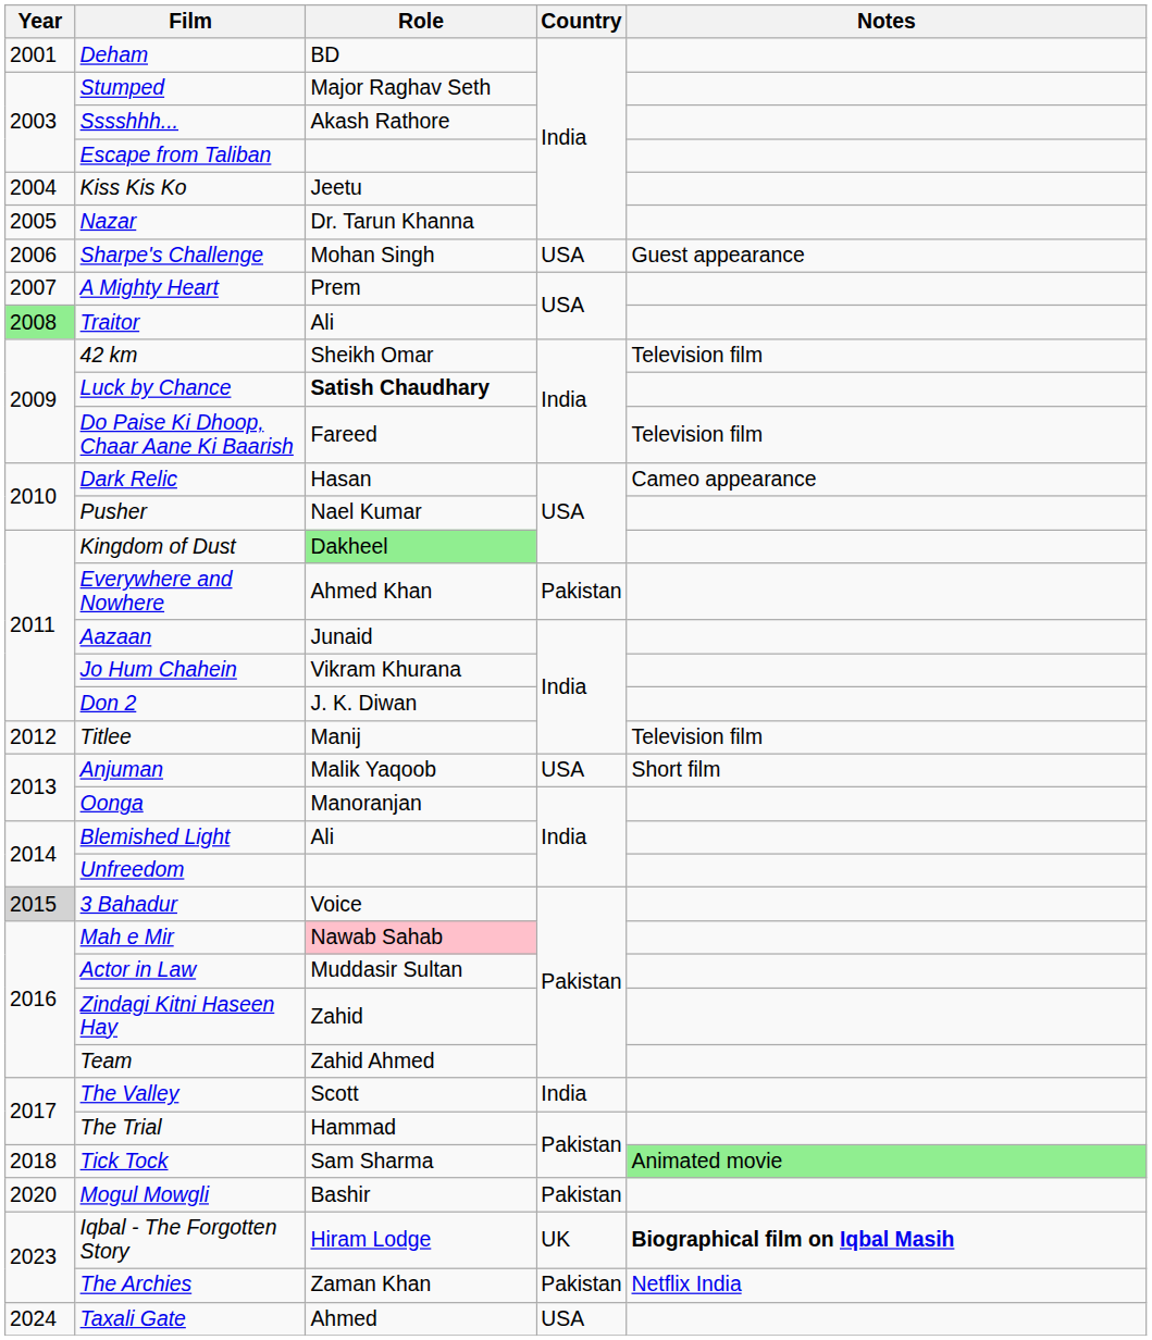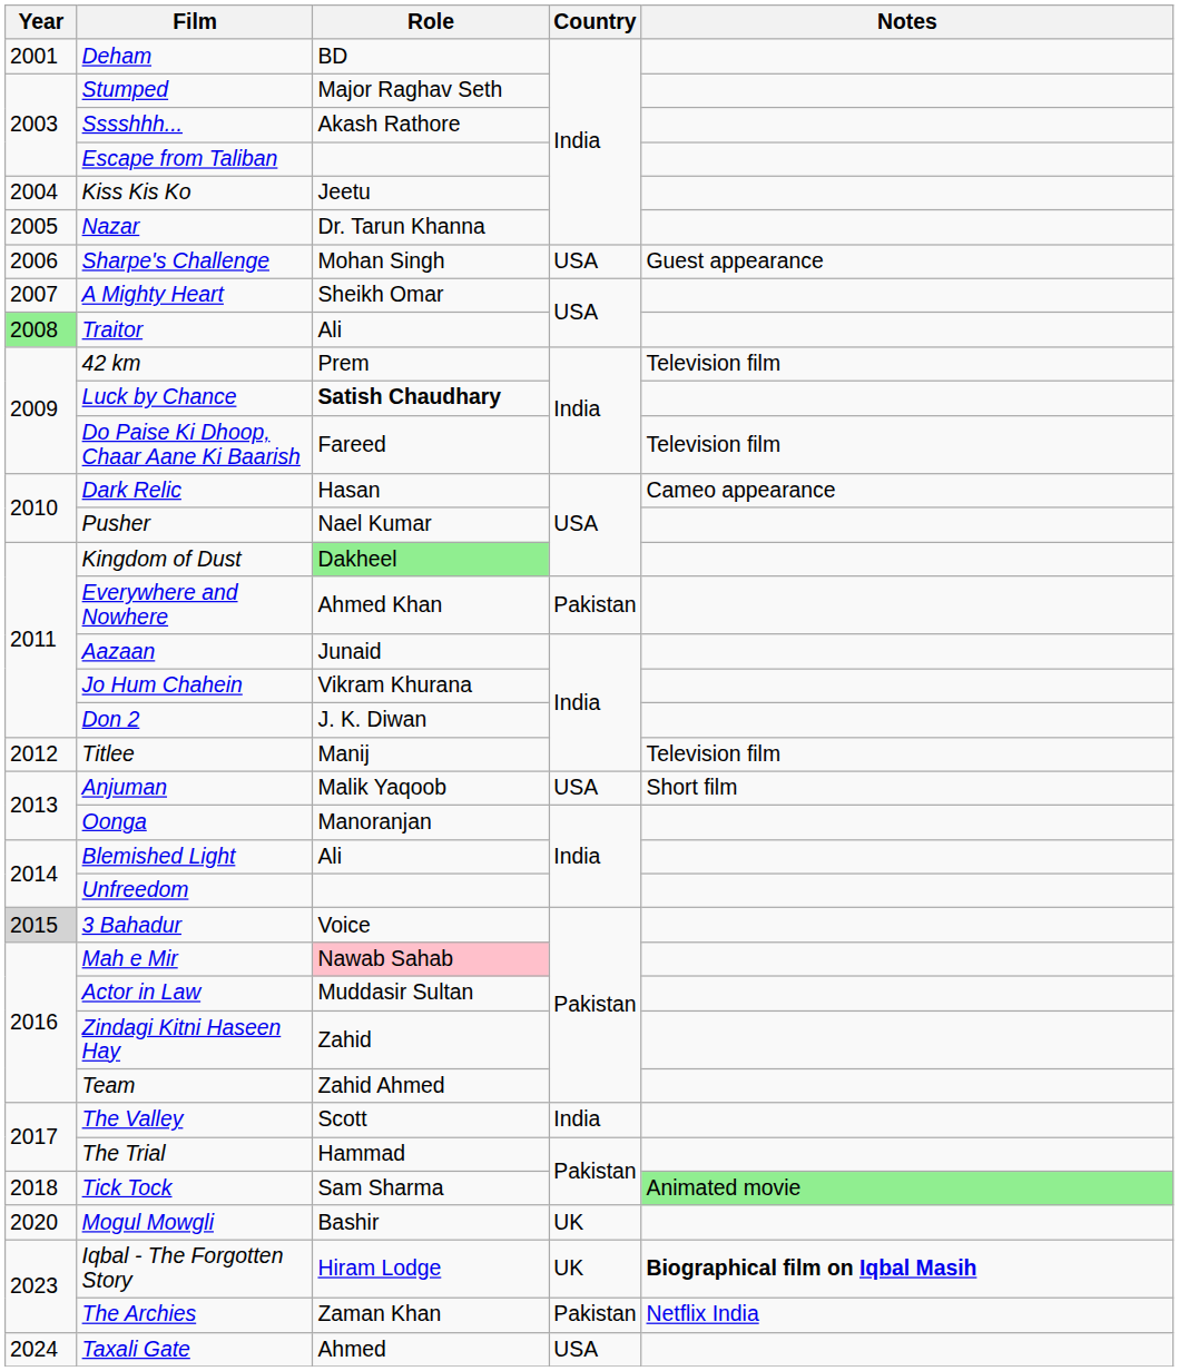 <table class="wikitable sortable">
 <tr>
 <th style="width:50px;">Year</th>
 <th style="width:200px;">Film</th>
 <th style="width:200px;">Role</th>
 <th>Country</th>
 <th class="unsortable" style="width:500px;">Notes</th>
 </tr>
 <tr>
 <td>2001</td>
 <td><em><a href='#'>Deham</a></em></td>
 <td>BD</td>
 <td rowspan="6">India</td>
 <td></td>
 </tr>
 <tr>
 <td rowspan="3">2003</td>
 <td><em><a href='#'>Stumped</a></em></td>
 <td>Major Raghav Seth</td>
 <td></td>
 </tr>
 <tr>
 <td><em><a href='#'>Sssshhh...</a></em></td>
 <td>Akash Rathore</td>
 <td></td>
 </tr>
 <tr>
 <td><em><a href='#'>Escape from Taliban</a></em></td>
 <td></td>
 <td></td>
 </tr>
 <tr>
 <td>2004</td>
 <td><em>Kiss Kis Ko</em></td>
 <td>Jeetu</td>
 <td></td>
 </tr>
 <tr>
 <td>2005</td>
 <td><em><a href='#'>Nazar</a></em></td>
 <td>Dr. Tarun Khanna</td>
 <td></td>
 </tr>
 <tr>
 <td>2006</td>
 <td><em><a href='#'>Sharpe's Challenge</a></em></td>
 <td>Mohan Singh</td>
 <td>USA</td>
 <td>Guest appearance</td>
 </tr>
 <tr>
 <td>2007</td>
 <td><em><a href='#'>A Mighty Heart</a></em></td>
-<td>Prem</td>
+<td>Sheikh Omar</td>
 <td rowspan="2">USA</td>
 <td></td>
 </tr>
 <tr>
 <td style="background: lightgreen;">2008</td>
 <td><em><a href='#'>Traitor</a></em></td>
 <td>Ali</td>
 <td></td>
 </tr>
 <tr>
 <td rowspan=3>2009</td>
 <td><em>42 km</em></td>
-<td>Sheikh Omar</td>
+<td>Prem</td>
 <td rowspan="3">India</td>
 <td>Television film</td>
 </tr>
 <tr>
 <td><em><a href='#'>Luck by Chance</a></em></td>
 <td><strong>Satish Chaudhary</strong></td>
 <td></td>
 </tr>
 <tr>
 <td><em><a href='#'>Do Paise Ki Dhoop, Chaar Aane Ki Baarish</a></em></td>
 <td>Fareed</td>
 <td>Television film</td>
 </tr>
 <tr>
 <td rowspan=2>2010</td>
 <td><em><a href='#'>Dark Relic</a></em></td>
 <td>Hasan</td>
 <td rowspan="3">USA</td>
 <td>Cameo appearance</td>
 </tr>
 <tr>
 <td><em>Pusher</em></td>
 <td>Nael Kumar</td>
 <td></td>
 </tr>
 <tr>
 <td rowspan=5>2011</td>
 <td><em>Kingdom of Dust</em></td>
 <td style="background: lightgreen;">Dakheel</td>
 <td></td>
 </tr>
 <tr>
 <td><em><a href='#'>Everywhere and Nowhere</a></em></td>
 <td>Ahmed Khan</td>
 <td>Pakistan</td>
 <td></td>
 </tr>
 <tr>
 <td><em><a href='#'>Aazaan</a></em></td>
 <td>Junaid</td>
 <td rowspan="4">India</td>
 <td></td>
 </tr>
 <tr>
 <td><em><a href='#'>Jo Hum Chahein</a></em></td>
 <td>Vikram Khurana</td>
 <td></td>
 </tr>
 <tr>
 <td><em><a href='#'>Don 2</a></em></td>
 <td>J. K. Diwan</td>
 <td></td>
 </tr>
 <tr>
 <td>2012</td>
 <td><em>Titlee</em></td>
 <td>Manij</td>
 <td>Television film</td>
 </tr>
 <tr>
 <td rowspan=2>2013</td>
 <td><em><a href='#'>Anjuman</a></em></td>
 <td>Malik Yaqoob</td>
 <td>USA</td>
 <td>Short film</td>
 </tr>
 <tr>
 <td><em><a href='#'>Oonga</a></em></td>
 <td>Manoranjan</td>
 <td rowspan="3">India</td>
 <td></td>
 </tr>
 <tr>
 <td rowspan=2>2014</td>
 <td><em><a href='#'>Blemished Light</a></em></td>
 <td>Ali</td>
 <td></td>
 </tr>
 <tr>
 <td><em><a href='#'>Unfreedom</a></em></td>
 <td></td>
 <td></td>
 </tr>
 <tr>
 <td style="background: lightgrey;">2015</td>
 <td><em><a href='#'>3 Bahadur</a></em></td>
 <td>Voice</td>
 <td rowspan="5">Pakistan</td>
 <td></td>
 </tr>
 <tr>
 <td rowspan=4>2016</td>
 <td><em><a href='#'>Mah e Mir</a></em></td>
 <td style="background: pink;">Nawab Sahab</td>
 <td></td>
 </tr>
 <tr>
 <td><em><a href='#'>Actor in Law</a></em></td>
 <td>Muddasir Sultan</td>
 <td></td>
 </tr>
 <tr>
 <td><em><a href='#'>Zindagi Kitni Haseen Hay</a></em></td>
 <td>Zahid</td>
 <td></td>
 </tr>
 <tr>
 <td><em>Team</em></td>
 <td>Zahid Ahmed</td>
 <td></td>
 </tr>
 <tr>
 <td rowspan=2>2017</td>
 <td><em><a href='#'>The Valley</a></em></td>
 <td>Scott</td>
 <td>India</td>
 <td></td>
 </tr>
 <tr>
 <td><em>The Trial</em></td>
 <td>Hammad</td>
 <td rowspan="2">Pakistan</td>
 <td></td>
 </tr>
 <tr>
 <td>2018</td>
 <td><em><a href='#'>Tick Tock</a></em></td>
 <td>Sam Sharma</td>
 <td style="background: lightgreen;">Animated movie</td>
 </tr>
 <tr>
 <td>2020</td>
 <td><em><a href='#'>Mogul Mowgli</a></em></td>
 <td>Bashir</td>
-<td>Pakistan</td>
+<td>UK</td>
 <td></td>
 </tr>
 <tr>
 <td rowspan="2">2023</td>
 <td><em>Iqbal - The Forgotten Story</em></td>
 <td><a href='#'>Hiram Lodge</a></td>
 <td>UK</td>
 <td><strong>Biographical film on <a href='#'>Iqbal Masih</a></strong></td>
 </tr>
 <tr>
 <td><a href='#'><em>The Archies</em></a></td>
 <td>Zaman Khan</td>
 <td>Pakistan</td>
 <td><a href='#'>Netflix India</a></td>
 </tr>
 <tr>
 <td>2024</td>
 <td><em><a href='#'>Taxali Gate</a></em></td>
 <td>Ahmed</td>
 <td>USA</td>
 <td></td>
 </tr>
 </table>
